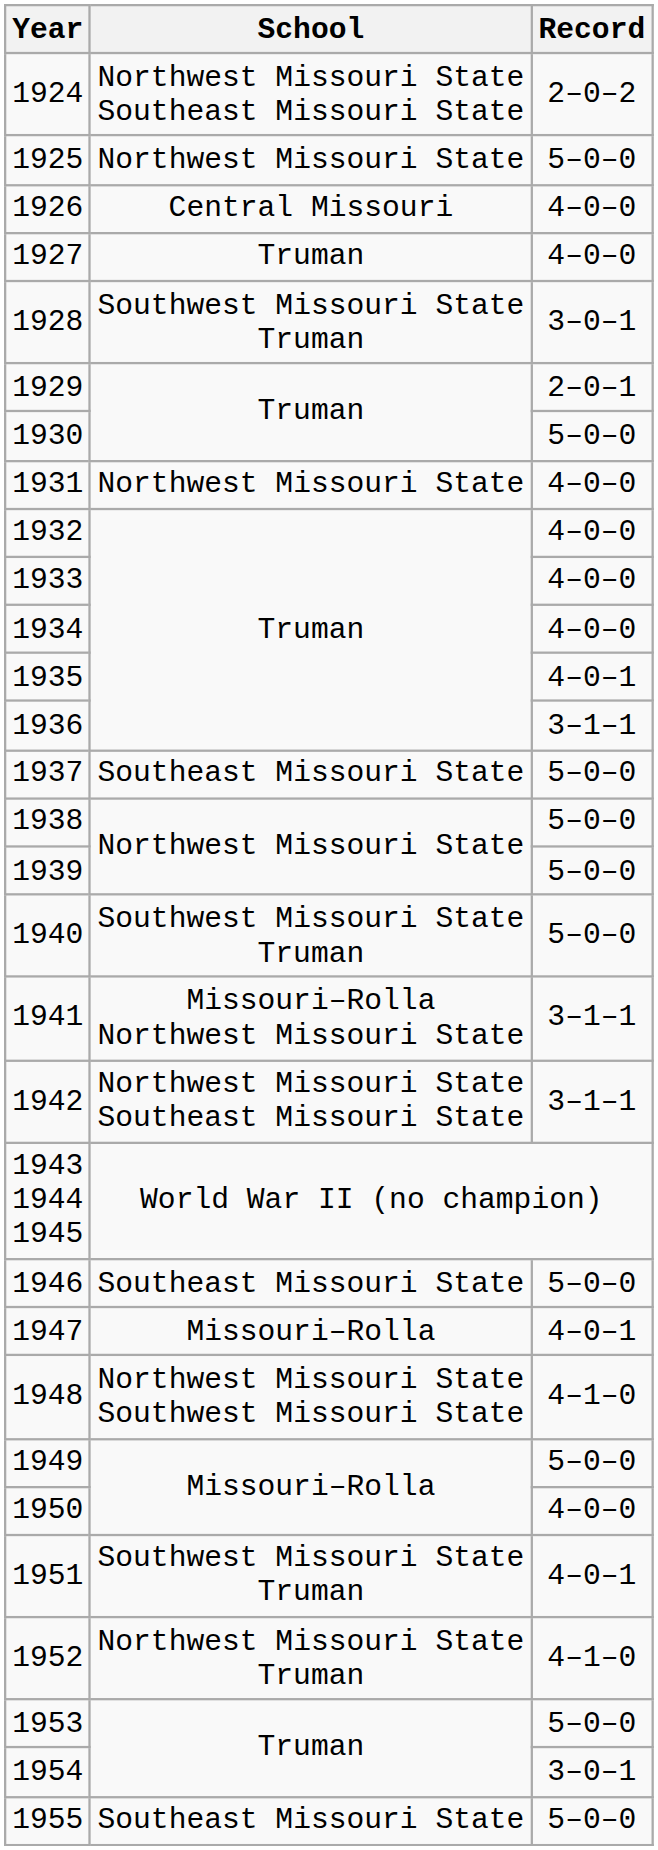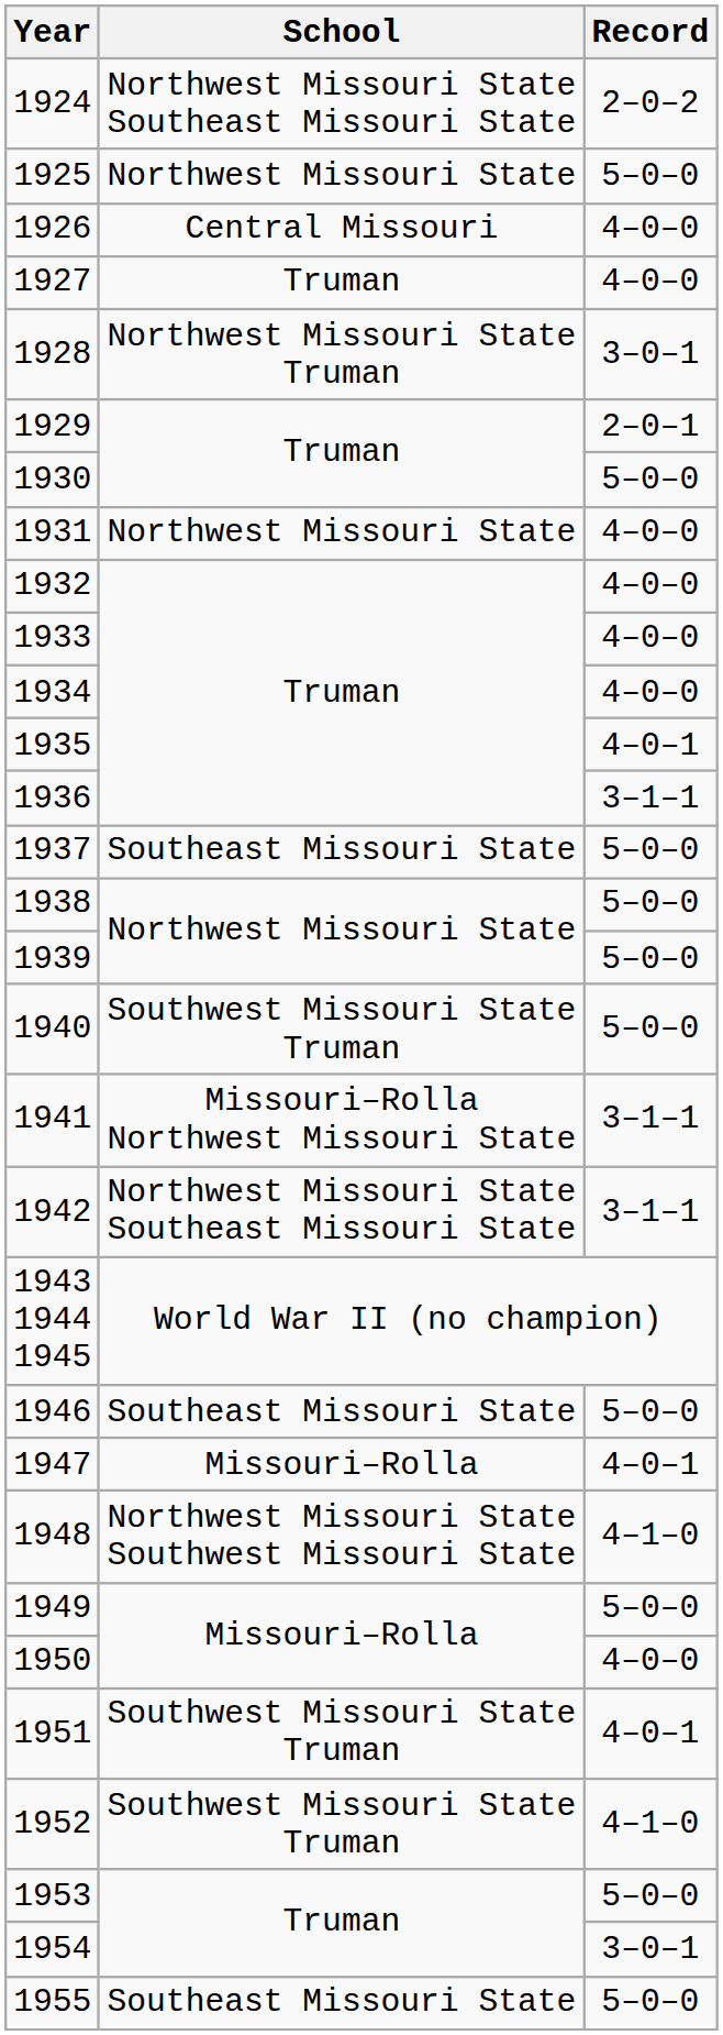 <table class="wikitable" style="text-align:center">
 <tr>
 <th>Year</th>
 <th>School</th>
 <th>Record</th>
 </tr>
 <tr>
 <td>1924</td>
 <td>Northwest Missouri State<br>Southeast Missouri State</td>
 <td>2–0–2</td>
 </tr>
 <tr>
 <td>1925</td>
 <td>Northwest Missouri State</td>
 <td>5–0–0</td>
 </tr>
 <tr>
 <td>1926</td>
 <td>Central Missouri</td>
 <td>4–0–0</td>
 </tr>
 <tr>
 <td>1927</td>
 <td>Truman</td>
 <td>4–0–0</td>
 </tr>
 <tr>
 <td>1928</td>
-<td>Southwest Missouri State<br>Truman</td>
+<td>Northwest Missouri State<br>Truman</td>
 <td>3–0–1</td>
 </tr>
 <tr>
 <td>1929</td>
 <td rowspan=2>Truman</td>
 <td>2–0–1</td>
 </tr>
 <tr>
 <td>1930</td>
 <td>5–0–0</td>
 </tr>
 <tr>
 <td>1931</td>
 <td>Northwest Missouri State</td>
 <td>4–0–0</td>
 </tr>
 <tr>
 <td>1932</td>
 <td rowspan=5>Truman</td>
 <td>4–0–0</td>
 </tr>
 <tr>
 <td>1933</td>
 <td>4–0–0</td>
 </tr>
 <tr>
 <td>1934</td>
 <td>4–0–0</td>
 </tr>
 <tr>
 <td>1935</td>
 <td>4–0–1</td>
 </tr>
 <tr>
 <td>1936</td>
 <td>3–1–1</td>
 </tr>
 <tr>
 <td>1937</td>
 <td>Southeast Missouri State</td>
 <td>5–0–0</td>
 </tr>
 <tr>
 <td>1938</td>
 <td rowspan=2>Northwest Missouri State</td>
 <td>5–0–0</td>
 </tr>
 <tr>
 <td>1939</td>
 <td>5–0–0</td>
 </tr>
 <tr>
 <td>1940</td>
 <td>Southwest Missouri State<br>Truman</td>
 <td>5–0–0</td>
 </tr>
 <tr>
 <td>1941</td>
 <td>Missouri–Rolla<br>Northwest Missouri State</td>
 <td>3–1–1</td>
 </tr>
 <tr>
 <td>1942</td>
 <td>Northwest Missouri State<br>Southeast Missouri State</td>
 <td>3–1–1</td>
 </tr>
 <tr>
 <td>1943<br>1944<br>1945</td>
 <td colspan=2>World War II (no champion)</td>
 </tr>
 <tr>
 <td>1946</td>
 <td>Southeast Missouri State</td>
 <td>5–0–0</td>
 </tr>
 <tr>
 <td>1947</td>
 <td>Missouri–Rolla</td>
 <td>4–0–1</td>
 </tr>
 <tr>
 <td>1948</td>
 <td>Northwest Missouri State<br>Southwest Missouri State</td>
 <td>4–1–0</td>
 </tr>
 <tr>
 <td>1949</td>
 <td rowspan=2>Missouri–Rolla</td>
 <td>5–0–0</td>
 </tr>
 <tr>
 <td>1950</td>
 <td>4–0–0</td>
 </tr>
 <tr>
 <td>1951</td>
 <td>Southwest Missouri State<br>Truman</td>
 <td>4–0–1</td>
 </tr>
 <tr>
 <td>1952</td>
-<td>Northwest Missouri State<br>Truman</td>
+<td>Southwest Missouri State<br>Truman</td>
 <td>4–1–0</td>
 </tr>
 <tr>
 <td>1953</td>
 <td rowspan=2>Truman</td>
 <td>5–0–0</td>
 </tr>
 <tr>
 <td>1954</td>
 <td>3–0–1</td>
 </tr>
 <tr>
 <td>1955</td>
 <td>Southeast Missouri State</td>
 <td>5–0–0</td>
 </tr>
 </table>
